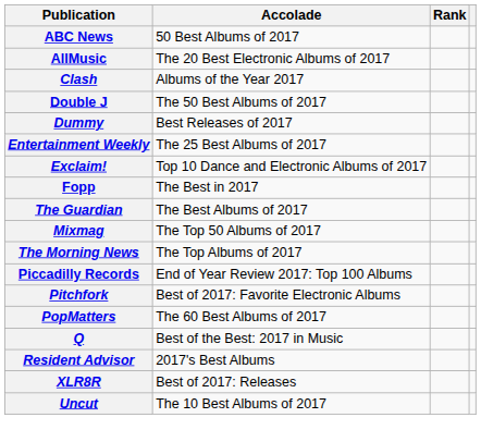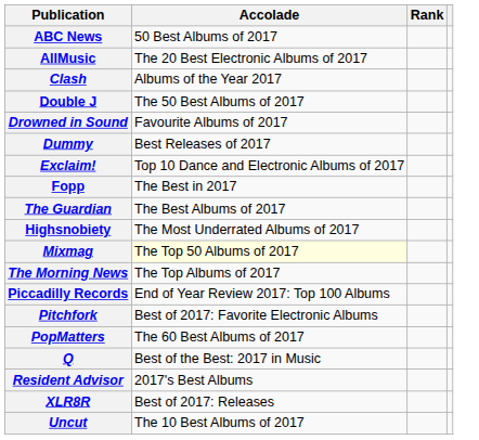 <table class="sortable wikitable plainrowheaders">
 <tr>
 <th>Publication</th>
 <th>Accolade</th>
 <th>Rank</th>
 <th class="unsortable"></th>
 </tr>
 <tr>
 <th scope="row"><a href='#'>ABC News</a></th>
 <td>50 Best Albums of 2017</td>
 <td></td>
 <td></td>
 </tr>
 <tr>
 <th scope="row"><a href='#'>AllMusic</a></th>
 <td>The 20 Best Electronic Albums of 2017</td>
 <td></td>
 <td></td>
 </tr>
 <tr>
 <th scope="row"><em><a href='#'>Clash</a></em></th>
 <td>Albums of the Year 2017</td>
 <td></td>
 <td></td>
 </tr>
 <tr>
 <th scope="row"><a href='#'>Double J</a></th>
 <td>The 50 Best Albums of 2017</td>
 <td></td>
 <td></td>
 </tr>
 <tr>
-<th scope="row"><em><a href='#'>Dummy</a></em></th>
-<td>Best Releases of 2017</td>
+<th scope="row"><em><a href='#'>Drowned in Sound</a></em></th>
+<td>Favourite Albums of 2017</td>
 <td></td>
 <td></td>
 </tr>
 <tr>
-<th scope="row"><em><a href='#'>Entertainment Weekly</a></em></th>
-<td>The 25 Best Albums of 2017</td>
+<th scope="row"><em><a href='#'>Dummy</a></em></th>
+<td>Best Releases of 2017</td>
 <td></td>
 <td></td>
 </tr>
 <tr>
 <th scope="row"><em><a href='#'>Exclaim!</a></em></th>
 <td>Top 10 Dance and Electronic Albums of 2017</td>
 <td></td>
 <td></td>
 </tr>
 <tr>
 <th scope="row"><a href='#'>Fopp</a></th>
 <td>The Best in 2017</td>
 <td></td>
 <td></td>
 </tr>
 <tr>
 <th scope="row"><em><a href='#'>The Guardian</a></em></th>
 <td>The Best Albums of 2017</td>
 <td></td>
 <td></td>
 </tr>
 <tr>
+<th scope="row"><a href='#'>Highsnobiety</a></th>
+<td>The Most Underrated Albums of 2017</td>
+<td></td>
+<td></td>
+</tr>
+<tr>
 <th scope="row"><em><a href='#'>Mixmag</a></em></th>
-<td>The Top 50 Albums of 2017</td>
+<td style="background: lightyellow;">The Top 50 Albums of 2017</td>
 <td></td>
 <td></td>
 </tr>
 <tr>
 <th scope="row"><em><a href='#'>The Morning News</a></em></th>
 <td>The Top Albums of 2017</td>
 <td></td>
 <td></td>
 </tr>
 <tr>
 <th scope="row"><a href='#'>Piccadilly Records</a></th>
 <td>End of Year Review 2017: Top 100 Albums</td>
 <td></td>
 <td></td>
 </tr>
 <tr>
 <th scope="row"><em><a href='#'>Pitchfork</a></em></th>
 <td>Best of 2017: Favorite Electronic Albums</td>
 <td></td>
 <td></td>
 </tr>
 <tr>
 <th scope="row"><em><a href='#'>PopMatters</a></em></th>
 <td>The 60 Best Albums of 2017</td>
 <td></td>
 <td></td>
 </tr>
 <tr>
 <th scope="row"><em><a href='#'>Q</a></em></th>
 <td>Best of the Best: 2017 in Music</td>
 <td></td>
 <td></td>
 </tr>
 <tr>
 <th scope="row"><em><a href='#'>Resident Advisor</a></em></th>
 <td>2017's Best Albums</td>
 <td></td>
 <td></td>
 </tr>
 <tr>
 <th scope="row"><em><a href='#'>XLR8R</a></em></th>
 <td>Best of 2017: Releases</td>
 <td></td>
 <td></td>
 </tr>
 <tr>
 <th scope="row"><em><a href='#'>Uncut</a></em></th>
 <td>The 10 Best Albums of 2017</td>
 <td></td>
 <td></td>
 </tr>
 </table>
